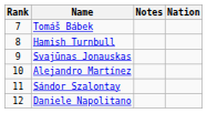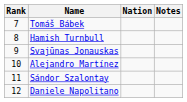 <table class="wikitable sortable" style="text-align:center">
 <tr>
 <th>Rank</th>
 <th>Name</th>
+<th>Nation</th>
 <th>Notes</th>
-<th>Nation</th>
 </tr>
 <tr>
 <td>7</td>
 <td align=left><a href='#'>Tomáš Bábek</a></td>
+<td align=left></td>
 <td></td>
-<td align=left></td>
 </tr>
 <tr>
 <td>8</td>
 <td align=left><a href='#'>Hamish Turnbull</a></td>
+<td align=left></td>
 <td></td>
-<td align=left></td>
 </tr>
 <tr>
 <td>9</td>
 <td align=left><a href='#'>Svajūnas Jonauskas</a></td>
+<td align=left></td>
 <td></td>
-<td align=left></td>
 </tr>
 <tr>
 <td>10</td>
 <td align=left><a href='#'>Alejandro Martínez</a></td>
+<td align=left></td>
 <td></td>
-<td align=left></td>
 </tr>
 <tr>
 <td>11</td>
 <td align=left><a href='#'>Sándor Szalontay</a></td>
+<td align=left></td>
 <td></td>
-<td align=left></td>
 </tr>
 <tr>
 <td>12</td>
 <td align=left><a href='#'>Daniele Napolitano</a></td>
+<td align=left></td>
 <td></td>
-<td align=left></td>
 </tr>
 </table>
